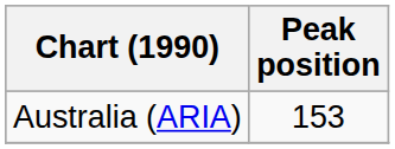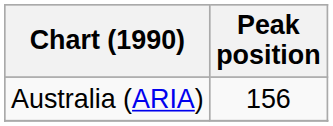 <table class="wikitable sortable">
 <tr>
 <th>Chart (1990)</th>
 <th>Peak<br>position</th>
 </tr>
 <tr>
 <td>Australia (<a href='#'>ARIA</a>)</td>
-<td align="center">153</td>
+<td align="center">156</td>
 </tr>
 <tr>
 </tr>
 <tr>
 </tr>
 </table>
